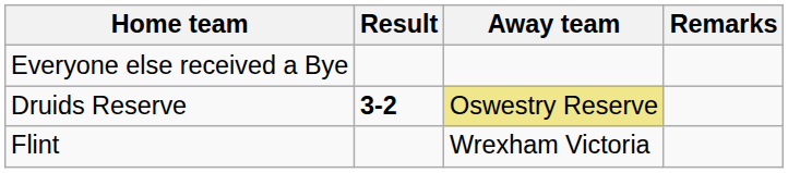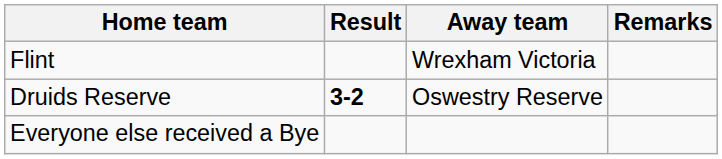 <table class="wikitable">
 <tr>
 <th>Home team</th>
 <th>Result</th>
 <th>Away team</th>
 <th>Remarks</th>
 </tr>
 <tr>
+<td>Flint</td>
+<td></td>
+<td>Wrexham Victoria</td>
+<td></td>
+</tr>
+<tr>
+<td>Druids Reserve</td>
+<td><strong>3-2</strong></td>
+<td> Oswestry Reserve</td>
+<td></td>
+</tr>
+<tr>
 <td>Everyone else received a Bye</td>
 <td></td>
 <td></td>
 <td></td>
 </tr>
-<tr>
-<td>Druids Reserve</td>
-<td><strong>3-2</strong></td>
-<td style="background: khaki;"> Oswestry Reserve</td>
-<td></td>
-</tr>
-<tr>
-<td>Flint</td>
-<td></td>
-<td>Wrexham Victoria</td>
-<td></td>
-</tr>
 </table>
